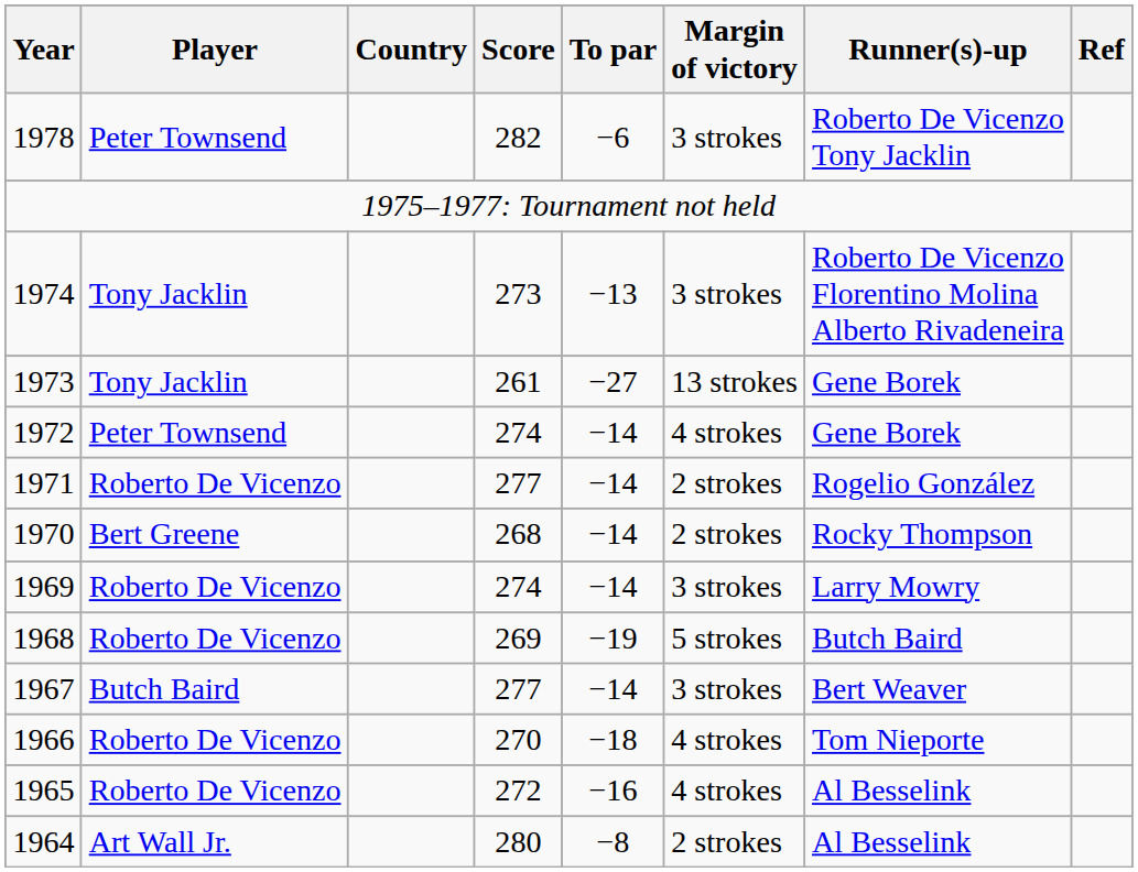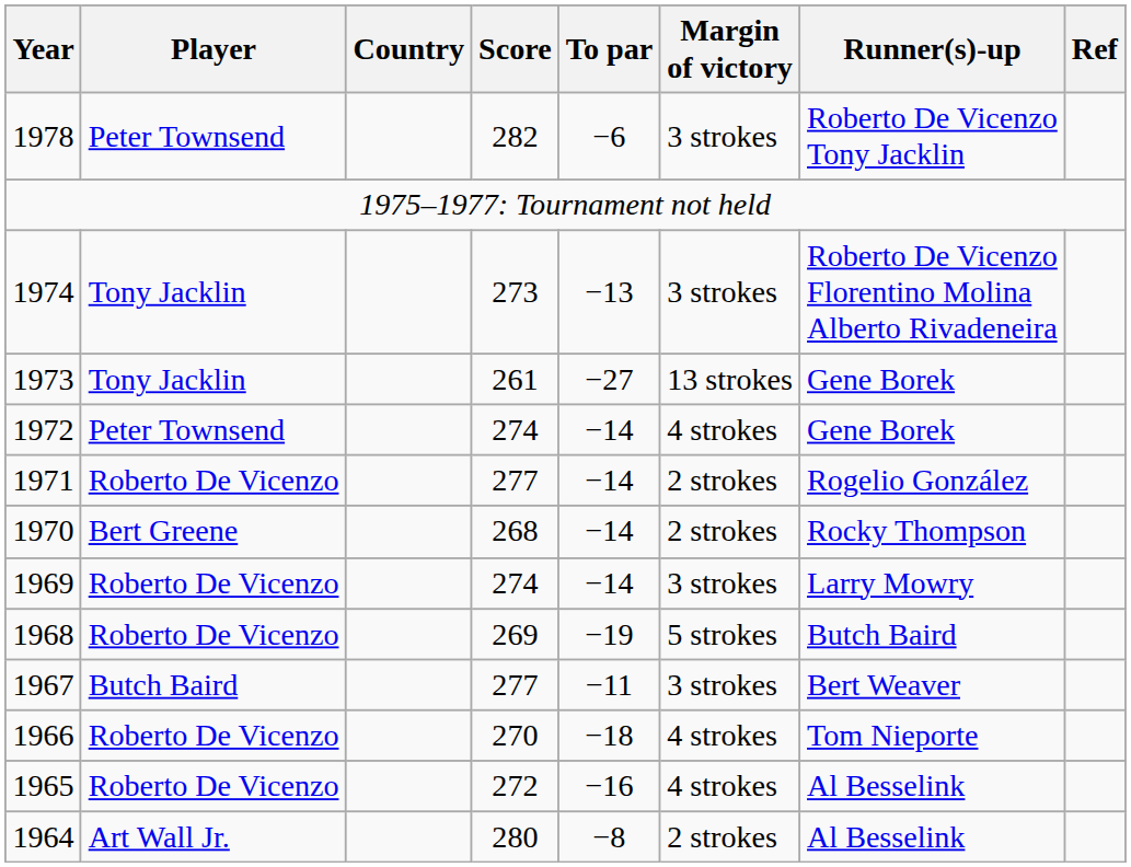 <table class="wikitable" style="font-size:95%">
 <tr>
 <th>Year</th>
 <th>Player</th>
 <th>Country</th>
 <th>Score</th>
 <th>To par</th>
 <th>Margin<br>of victory</th>
 <th>Runner(s)-up</th>
 <th>Ref</th>
 </tr>
 <tr>
 <td>1978</td>
 <td><a href='#'>Peter Townsend</a></td>
 <td></td>
 <td align=center>282</td>
 <td align=center>−6</td>
 <td>3 strokes</td>
 <td> <a href='#'>Roberto De Vicenzo</a><br> <a href='#'>Tony Jacklin</a></td>
 <td></td>
 </tr>
 <tr>
 <td colspan=8 align=center><em>1975–1977: Tournament not held</em></td>
 </tr>
 <tr>
 <td>1974</td>
 <td><a href='#'>Tony Jacklin</a></td>
 <td></td>
 <td align=center>273</td>
 <td align=center>−13</td>
 <td>3 strokes</td>
 <td> <a href='#'>Roberto De Vicenzo</a><br> <a href='#'>Florentino Molina</a><br> <a href='#'>Alberto Rivadeneira</a></td>
 <td></td>
 </tr>
 <tr>
 <td>1973</td>
 <td><a href='#'>Tony Jacklin</a></td>
 <td></td>
 <td align=center>261</td>
 <td align=center>−27</td>
 <td>13 strokes</td>
 <td> <a href='#'>Gene Borek</a></td>
 <td></td>
 </tr>
 <tr>
 <td>1972</td>
 <td><a href='#'>Peter Townsend</a></td>
 <td></td>
 <td align=center>274</td>
 <td align=center>−14</td>
 <td>4 strokes</td>
 <td> <a href='#'>Gene Borek</a></td>
 <td></td>
 </tr>
 <tr>
 <td>1971</td>
 <td><a href='#'>Roberto De Vicenzo</a></td>
 <td></td>
 <td align=center>277</td>
 <td align=center>−14</td>
 <td>2 strokes</td>
 <td> <a href='#'>Rogelio González</a></td>
 <td></td>
 </tr>
 <tr>
 <td>1970</td>
 <td><a href='#'>Bert Greene</a></td>
 <td></td>
 <td align=center>268</td>
 <td align=center>−14</td>
 <td>2 strokes</td>
 <td> <a href='#'>Rocky Thompson</a></td>
 <td></td>
 </tr>
 <tr>
 <td>1969</td>
 <td><a href='#'>Roberto De Vicenzo</a></td>
 <td></td>
 <td align=center>274</td>
 <td align=center>−14</td>
 <td>3 strokes</td>
 <td> <a href='#'>Larry Mowry</a></td>
 <td></td>
 </tr>
 <tr>
 <td>1968</td>
 <td><a href='#'>Roberto De Vicenzo</a></td>
 <td></td>
 <td align=center>269</td>
 <td align=center>−19</td>
 <td>5 strokes</td>
 <td> <a href='#'>Butch Baird</a></td>
 <td></td>
 </tr>
 <tr>
 <td>1967</td>
 <td><a href='#'>Butch Baird</a></td>
 <td></td>
 <td align=center>277</td>
-<td align=center>−14</td>
+<td align=center>−11</td>
 <td>3 strokes</td>
 <td> <a href='#'>Bert Weaver</a></td>
 <td></td>
 </tr>
 <tr>
 <td>1966</td>
 <td><a href='#'>Roberto De Vicenzo</a></td>
 <td></td>
 <td align=center>270</td>
 <td align=center>−18</td>
 <td>4 strokes</td>
 <td> <a href='#'>Tom Nieporte</a></td>
 <td></td>
 </tr>
 <tr>
 <td>1965</td>
 <td><a href='#'>Roberto De Vicenzo</a></td>
 <td></td>
 <td align=center>272</td>
 <td align=center>−16</td>
 <td>4 strokes</td>
 <td> <a href='#'>Al Besselink</a></td>
 <td></td>
 </tr>
 <tr>
 <td>1964</td>
 <td><a href='#'>Art Wall Jr.</a></td>
 <td></td>
 <td align=center>280</td>
 <td align=center>−8</td>
 <td>2 strokes</td>
 <td> <a href='#'>Al Besselink</a></td>
 <td></td>
 </tr>
 </table>
